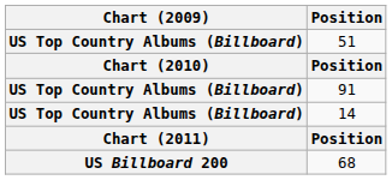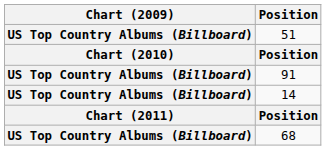 <table class="wikitable plainrowheaders" style="text-align:center">
 <tr>
 <th scope="col">Chart (2009)</th>
 <th scope="col">Position</th>
 </tr>
 <tr>
 <th scope="row">US Top Country Albums (<em>Billboard</em>)</th>
 <td>51</td>
 </tr>
 <tr>
 <th scope="col">Chart (2010)</th>
 <th scope="col">Position</th>
 </tr>
 <tr>
 <th scope="row">US Top Country Albums (<em>Billboard</em>)</th>
 <td>91</td>
 </tr>
 <tr>
 <th scope="row">US Top Country Albums (<em>Billboard</em>)</th>
 <td>14</td>
 </tr>
 <tr>
 <th scope="col">Chart (2011)</th>
 <th scope="col">Position</th>
 </tr>
 <tr>
-<th scope="row">US <em>Billboard</em> 200</th>
+<th scope="row">US Top Country Albums (<em>Billboard</em>)</th>
 <td>68</td>
 </tr>
 </table>
